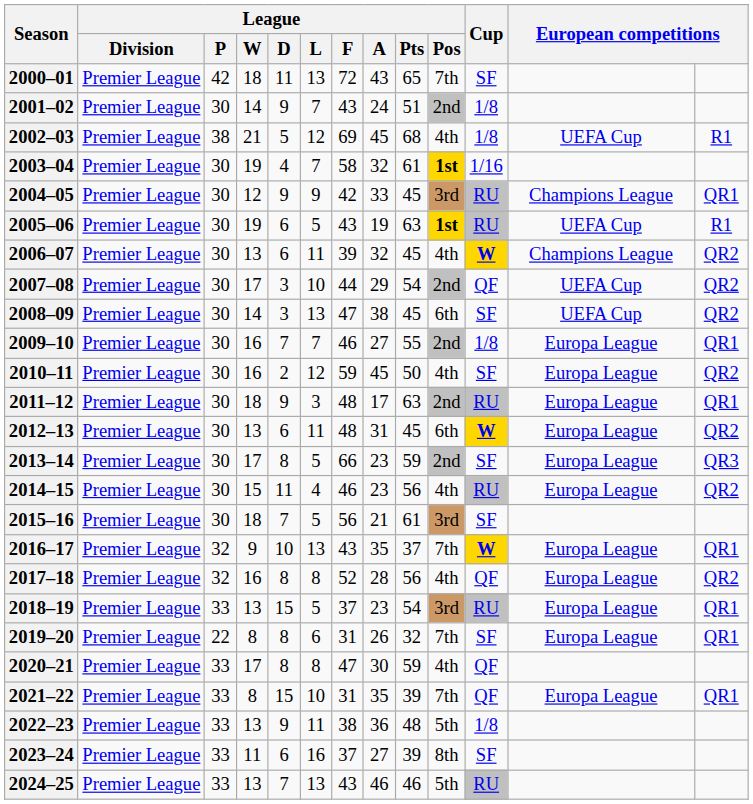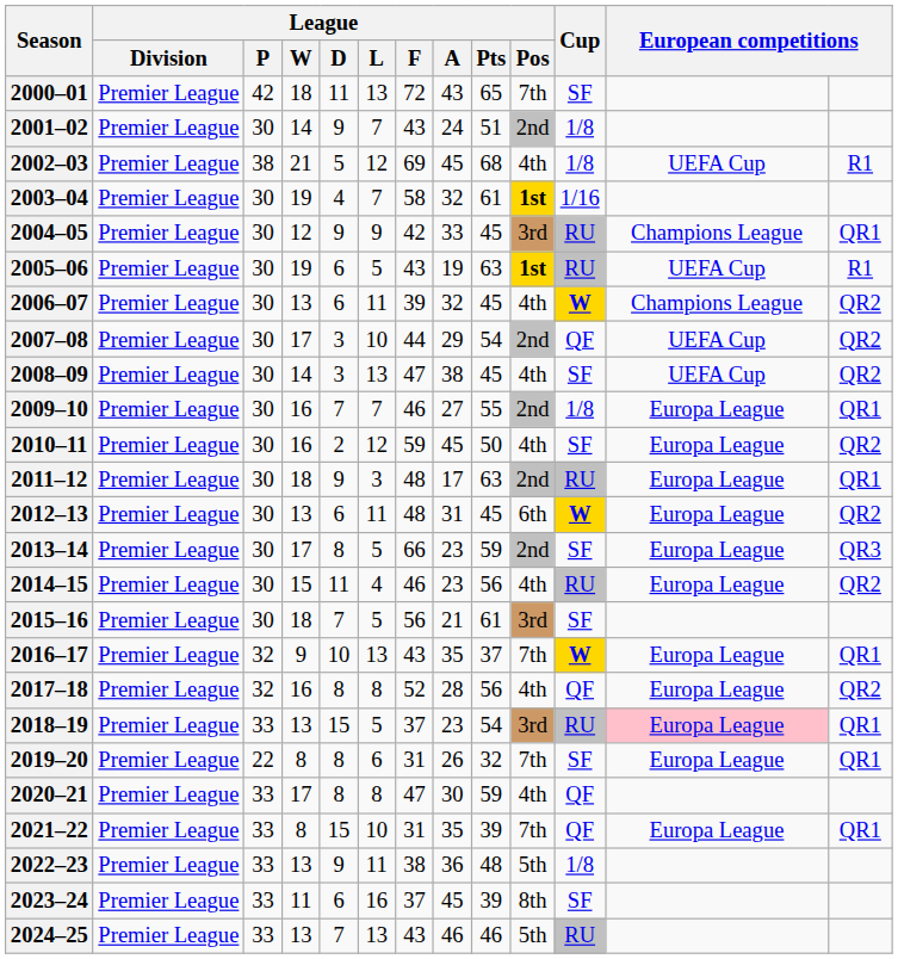 <table class="wikitable" style="text-align: center">
 <tr>
 <th rowspan="2">Season</th>
 <th colspan="9">League</th>
 <th rowspan="2">Cup</th>
 <th rowspan="2" colspan="2" style="width:200px;"><a href='#'>European competitions</a></th>
 </tr>
 <tr>
 <th>Division</th>
 <th width="20">P</th>
 <th width="20">W</th>
 <th width="20">D</th>
 <th width="20">L</th>
 <th width="20">F</th>
 <th width="20">A</th>
 <th width="20">Pts</th>
 <th>Pos</th>
 </tr>
 <tr>
 <th>2000–01</th>
 <td><a href='#'>Premier League</a></td>
 <td>42</td>
 <td>18</td>
 <td>11</td>
 <td>13</td>
 <td>72</td>
 <td>43</td>
 <td>65</td>
 <td>7th</td>
 <td><a href='#'>SF</a></td>
 <td></td>
 <td></td>
 </tr>
 <tr>
 <th>2001–02</th>
 <td><a href='#'>Premier League</a></td>
 <td>30</td>
 <td>14</td>
 <td>9</td>
 <td>7</td>
 <td>43</td>
 <td>24</td>
 <td>51</td>
 <td bgcolor=Silver>2nd</td>
 <td><a href='#'>1/8</a></td>
 <td></td>
 <td></td>
 </tr>
 <tr>
 <th>2002–03</th>
 <td><a href='#'>Premier League</a></td>
 <td>38</td>
 <td>21</td>
 <td>5</td>
 <td>12</td>
 <td>69</td>
 <td>45</td>
 <td>68</td>
 <td>4th</td>
 <td><a href='#'>1/8</a></td>
 <td><a href='#'>UEFA Cup</a></td>
 <td><a href='#'>R1</a></td>
 </tr>
 <tr>
 <th>2003–04</th>
 <td><a href='#'>Premier League</a></td>
 <td>30</td>
 <td>19</td>
 <td>4</td>
 <td>7</td>
 <td>58</td>
 <td>32</td>
 <td>61</td>
 <td bgcolor=Gold><strong>1st</strong></td>
 <td><a href='#'>1/16</a></td>
 <td></td>
 <td></td>
 </tr>
 <tr>
 <th>2004–05</th>
 <td><a href='#'>Premier League</a></td>
 <td>30</td>
 <td>12</td>
 <td>9</td>
 <td>9</td>
 <td>42</td>
 <td>33</td>
 <td>45</td>
 <td bgcolor=#cc9966>3rd</td>
 <td bgcolor=Silver><a href='#'>RU</a></td>
 <td><a href='#'>Champions League</a></td>
 <td><a href='#'>QR1</a></td>
 </tr>
 <tr>
 <th>2005–06</th>
 <td><a href='#'>Premier League</a></td>
 <td>30</td>
 <td>19</td>
 <td>6</td>
 <td>5</td>
 <td>43</td>
 <td>19</td>
 <td>63</td>
 <td bgcolor=Gold><strong>1st</strong></td>
 <td bgcolor=Silver><a href='#'>RU</a></td>
 <td><a href='#'>UEFA Cup</a></td>
 <td><a href='#'>R1</a></td>
 </tr>
 <tr>
 <th>2006–07</th>
 <td><a href='#'>Premier League</a></td>
 <td>30</td>
 <td>13</td>
 <td>6</td>
 <td>11</td>
 <td>39</td>
 <td>32</td>
 <td>45</td>
 <td>4th</td>
 <td bgcolor=Gold><strong><a href='#'>W</a></strong></td>
 <td><a href='#'>Champions League</a></td>
 <td><a href='#'>QR2</a></td>
 </tr>
 <tr>
 <th>2007–08</th>
 <td><a href='#'>Premier League</a></td>
 <td>30</td>
 <td>17</td>
 <td>3</td>
 <td>10</td>
 <td>44</td>
 <td>29</td>
 <td>54</td>
 <td bgcolor=Silver>2nd</td>
 <td><a href='#'>QF</a></td>
 <td><a href='#'>UEFA Cup</a></td>
 <td><a href='#'>QR2</a></td>
 </tr>
 <tr>
 <th>2008–09</th>
 <td><a href='#'>Premier League</a></td>
 <td>30</td>
 <td>14</td>
 <td>3</td>
 <td>13</td>
 <td>47</td>
 <td>38</td>
 <td>45</td>
-<td>6th</td>
+<td>4th</td>
 <td><a href='#'>SF</a></td>
 <td><a href='#'>UEFA Cup</a></td>
 <td><a href='#'>QR2</a></td>
 </tr>
 <tr>
 <th>2009–10</th>
 <td><a href='#'>Premier League</a></td>
 <td>30</td>
 <td>16</td>
 <td>7</td>
 <td>7</td>
 <td>46</td>
 <td>27</td>
 <td>55</td>
 <td bgcolor=Silver>2nd</td>
 <td><a href='#'>1/8</a></td>
 <td><a href='#'>Europa League</a></td>
 <td><a href='#'>QR1</a></td>
 </tr>
 <tr>
 <th>2010–11</th>
 <td><a href='#'>Premier League</a></td>
 <td>30</td>
 <td>16</td>
 <td>2</td>
 <td>12</td>
 <td>59</td>
 <td>45</td>
 <td>50</td>
 <td>4th</td>
 <td><a href='#'>SF</a></td>
 <td><a href='#'>Europa League</a></td>
 <td><a href='#'>QR2</a></td>
 </tr>
 <tr>
 <th>2011–12</th>
 <td><a href='#'>Premier League</a></td>
 <td>30</td>
 <td>18</td>
 <td>9</td>
 <td>3</td>
 <td>48</td>
 <td>17</td>
 <td>63</td>
 <td bgcolor=Silver>2nd</td>
 <td bgcolor=Silver><a href='#'>RU</a></td>
 <td><a href='#'>Europa League</a></td>
 <td><a href='#'>QR1</a></td>
 </tr>
 <tr>
 <th>2012–13</th>
 <td><a href='#'>Premier League</a></td>
 <td>30</td>
 <td>13</td>
 <td>6</td>
 <td>11</td>
 <td>48</td>
 <td>31</td>
 <td>45</td>
 <td>6th</td>
 <td bgcolor=Gold><strong><a href='#'>W</a></strong></td>
 <td><a href='#'>Europa League</a></td>
 <td><a href='#'>QR2</a></td>
 </tr>
 <tr>
 <th>2013–14</th>
 <td><a href='#'>Premier League</a></td>
 <td>30</td>
 <td>17</td>
 <td>8</td>
 <td>5</td>
 <td>66</td>
 <td>23</td>
 <td>59</td>
 <td bgcolor=Silver>2nd</td>
 <td><a href='#'>SF</a></td>
 <td><a href='#'>Europa League</a></td>
 <td><a href='#'>QR3</a></td>
 </tr>
 <tr>
 <th>2014–15</th>
 <td><a href='#'>Premier League</a></td>
 <td>30</td>
 <td>15</td>
 <td>11</td>
 <td>4</td>
 <td>46</td>
 <td>23</td>
 <td>56</td>
 <td>4th</td>
 <td bgcolor=Silver><a href='#'>RU</a></td>
 <td><a href='#'>Europa League</a></td>
 <td><a href='#'>QR2</a></td>
 </tr>
 <tr>
 <th>2015–16</th>
 <td><a href='#'>Premier League</a></td>
 <td>30</td>
 <td>18</td>
 <td>7</td>
 <td>5</td>
 <td>56</td>
 <td>21</td>
 <td>61</td>
 <td bgcolor=#cc9966>3rd</td>
 <td><a href='#'>SF</a></td>
 <td></td>
 <td></td>
 </tr>
 <tr>
 <th>2016–17</th>
 <td><a href='#'>Premier League</a></td>
 <td>32</td>
 <td>9</td>
 <td>10</td>
 <td>13</td>
 <td>43</td>
 <td>35</td>
 <td>37</td>
 <td>7th</td>
 <td bgcolor=Gold><strong><a href='#'>W</a></strong></td>
 <td><a href='#'>Europa League</a></td>
 <td><a href='#'>QR1</a></td>
 </tr>
 <tr>
 <th>2017–18</th>
 <td><a href='#'>Premier League</a></td>
 <td>32</td>
 <td>16</td>
 <td>8</td>
 <td>8</td>
 <td>52</td>
 <td>28</td>
 <td>56</td>
 <td>4th</td>
 <td><a href='#'>QF</a></td>
 <td><a href='#'>Europa League</a></td>
 <td><a href='#'>QR2</a></td>
 </tr>
 <tr>
 <th>2018–19</th>
 <td><a href='#'>Premier League</a></td>
 <td>33</td>
 <td>13</td>
 <td>15</td>
 <td>5</td>
 <td>37</td>
 <td>23</td>
 <td>54</td>
 <td bgcolor=#cc9966>3rd</td>
 <td bgcolor=Silver><a href='#'>RU</a></td>
-<td><a href='#'>Europa League</a></td>
+<td style="background: pink;"><a href='#'>Europa League</a></td>
 <td><a href='#'>QR1</a></td>
 </tr>
 <tr>
 <th>2019–20</th>
 <td><a href='#'>Premier League</a></td>
 <td>22</td>
 <td>8</td>
 <td>8</td>
 <td>6</td>
 <td>31</td>
 <td>26</td>
 <td>32</td>
 <td>7th</td>
 <td><a href='#'>SF</a></td>
 <td><a href='#'>Europa League</a></td>
 <td><a href='#'>QR1</a></td>
 </tr>
 <tr>
 <th>2020–21</th>
 <td><a href='#'>Premier League</a></td>
 <td>33</td>
 <td>17</td>
 <td>8</td>
 <td>8</td>
 <td>47</td>
 <td>30</td>
 <td>59</td>
 <td>4th</td>
 <td><a href='#'>QF</a></td>
 <td></td>
 <td></td>
 </tr>
 <tr>
 <th>2021–22</th>
 <td><a href='#'>Premier League</a></td>
 <td>33</td>
 <td>8</td>
 <td>15</td>
 <td>10</td>
 <td>31</td>
 <td>35</td>
 <td>39</td>
 <td>7th</td>
 <td><a href='#'>QF</a></td>
 <td><a href='#'>Europa League</a></td>
 <td><a href='#'>QR1</a></td>
 </tr>
 <tr>
 <th>2022–23</th>
 <td><a href='#'>Premier League</a></td>
 <td>33</td>
 <td>13</td>
 <td>9</td>
 <td>11</td>
 <td>38</td>
 <td>36</td>
 <td>48</td>
 <td>5th</td>
 <td><a href='#'>1/8</a></td>
 <td></td>
 <td></td>
 </tr>
 <tr>
 <th>2023–24</th>
 <td><a href='#'>Premier League</a></td>
 <td>33</td>
 <td>11</td>
 <td>6</td>
 <td>16</td>
 <td>37</td>
-<td>27</td>
+<td>45</td>
 <td>39</td>
 <td>8th</td>
 <td><a href='#'>SF</a></td>
 <td></td>
 <td></td>
 </tr>
 <tr>
 <th>2024–25</th>
 <td><a href='#'>Premier League</a></td>
 <td>33</td>
 <td>13</td>
 <td>7</td>
 <td>13</td>
 <td>43</td>
 <td>46</td>
 <td>46</td>
 <td>5th</td>
 <td bgcolor=Silver><a href='#'>RU</a></td>
 <td></td>
 <td></td>
 </tr>
 </table>
